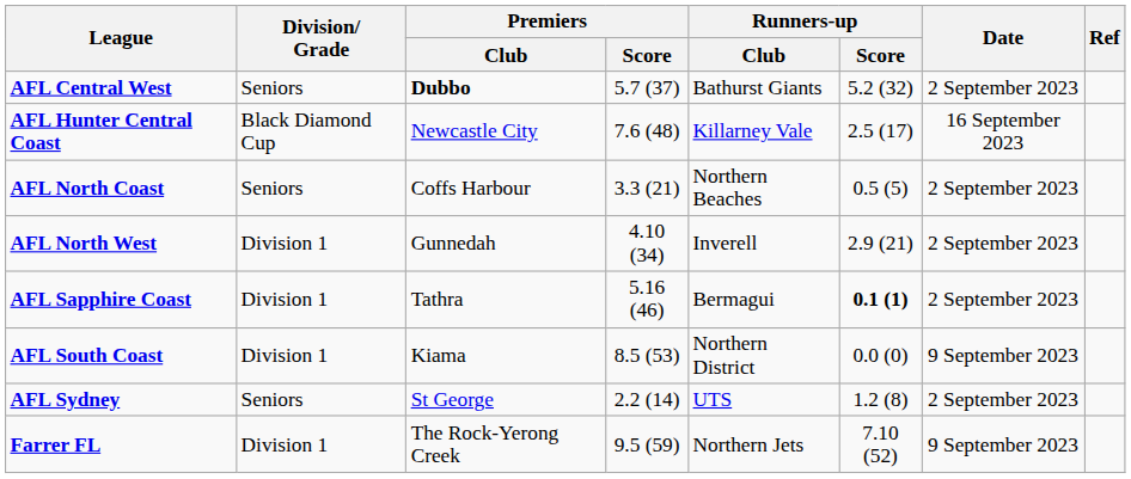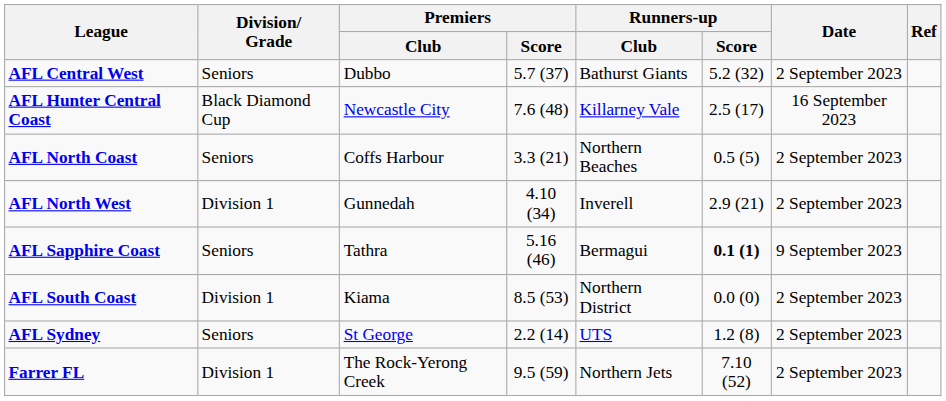 <table class="wikitable" style=text-align:center>
 <tr>
 <th rowspan=2>League</th>
 <th rowspan=2>Division/<br>Grade</th>
 <th colspan=2>Premiers</th>
 <th colspan=2>Runners-up</th>
 <th rowspan=2 class=unsortable>Date</th>
 <th rowspan=2>Ref</th>
 </tr>
 <tr>
 <th>Club</th>
 <th>Score</th>
 <th>Club</th>
 <th>Score</th>
 </tr>
 <tr>
 <td align=left><strong><a href='#'>AFL Central West</a></strong></td>
 <td align=left>Seniors</td>
-<td align=left><strong>Dubbo</strong></td>
+<td align=left>Dubbo</td>
 <td>5.7 (37)</td>
 <td align=left>Bathurst Giants</td>
 <td>5.2 (32)</td>
 <td>2 September 2023</td>
 <td></td>
 </tr>
 <tr>
 <td align=left><strong><a href='#'>AFL Hunter Central Coast</a></strong></td>
 <td align=left>Black Diamond Cup</td>
 <td align=left><a href='#'>Newcastle City</a></td>
 <td>7.6 (48)</td>
 <td align=left><a href='#'>Killarney Vale</a></td>
 <td>2.5 (17)</td>
 <td>16 September 2023</td>
 <td></td>
 </tr>
 <tr>
 <td align=left><strong><a href='#'>AFL North Coast</a></strong></td>
 <td align=left>Seniors</td>
 <td align=left>Coffs Harbour</td>
 <td>3.3 (21)</td>
 <td align=left>Northern Beaches</td>
 <td>0.5 (5)</td>
 <td>2 September 2023</td>
 <td></td>
 </tr>
 <tr>
 <td align=left><strong><a href='#'>AFL North West</a></strong></td>
 <td align=left>Division 1</td>
 <td align=left>Gunnedah</td>
 <td>4.10 (34)</td>
 <td align=left>Inverell</td>
 <td>2.9 (21)</td>
 <td>2 September 2023</td>
 <td></td>
 </tr>
 <tr>
 <td align=left><strong><a href='#'>AFL Sapphire Coast</a></strong></td>
-<td align=left>Division 1</td>
+<td align=left>Seniors</td>
 <td align=left>Tathra</td>
 <td>5.16 (46)</td>
 <td align=left>Bermagui</td>
 <td><strong>0.1 (1)</strong></td>
-<td>2 September 2023</td>
+<td>9 September 2023</td>
 <td></td>
 </tr>
 <tr>
 <td align=left><strong><a href='#'>AFL South Coast</a></strong></td>
 <td align=left>Division 1</td>
 <td align=left>Kiama</td>
 <td>8.5 (53)</td>
 <td align=left>Northern District</td>
 <td>0.0 (0)</td>
-<td>9 September 2023</td>
+<td>2 September 2023</td>
 <td></td>
 </tr>
 <tr>
 <td align=left><strong><a href='#'>AFL Sydney</a></strong></td>
 <td align=left>Seniors</td>
 <td align=left><a href='#'>St George</a></td>
 <td>2.2 (14)</td>
 <td align=left><a href='#'>UTS</a></td>
 <td>1.2 (8)</td>
 <td>2 September 2023</td>
 <td></td>
 </tr>
 <tr>
 <td align=left><strong><a href='#'>Farrer FL</a></strong></td>
 <td align=left>Division 1</td>
 <td align=left>The Rock-Yerong Creek</td>
 <td>9.5 (59)</td>
 <td align=left>Northern Jets</td>
 <td>7.10 (52)</td>
-<td>9 September 2023</td>
+<td>2 September 2023</td>
 <td></td>
 </tr>
 </table>
